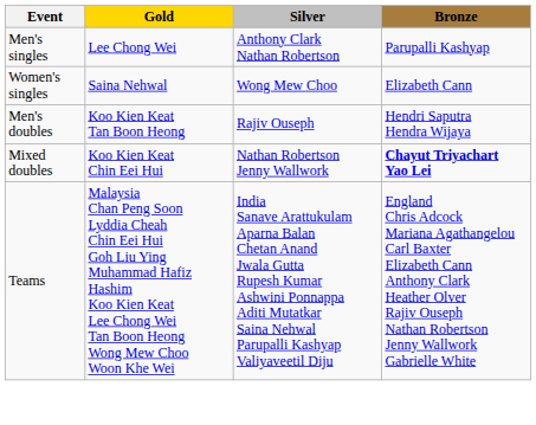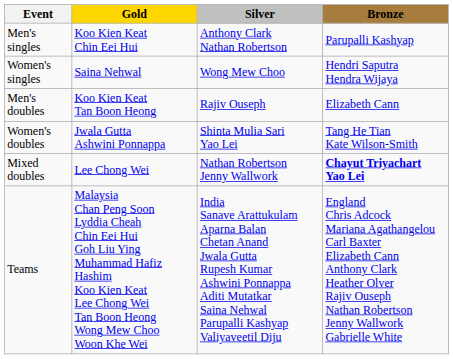 <table class="wikitable" style="width:95%;">
 <tr>
 <th style="width:15%;"><strong>Event</strong></th>
 <th style="background:gold; width:28%;">Gold</th>
 <th style="background:silver; width:28%;">Silver</th>
 <th style="background:#a67d3d; width:28%;">Bronze</th>
 </tr>
 <tr>
 <td>Men's singles</td>
-<td> <a href='#'>Lee Chong Wei</a></td>
+<td> <a href='#'>Koo Kien Keat</a> <br>  <a href='#'>Chin Eei Hui</a></td>
 <td> <a href='#'>Anthony Clark</a> <br> <a href='#'>Nathan Robertson</a></td>
 <td> <a href='#'>Parupalli Kashyap</a></td>
 </tr>
 <tr>
 <td>Women's singles</td>
 <td> <a href='#'>Saina Nehwal</a></td>
 <td> <a href='#'>Wong Mew Choo</a></td>
-<td> <a href='#'>Elizabeth Cann</a></td>
+<td> <a href='#'>Hendri Saputra</a> <br>  <a href='#'>Hendra Wijaya</a></td>
 </tr>
 <tr>
 <td>Men's doubles</td>
 <td> <a href='#'>Koo Kien Keat</a> <br>  <a href='#'>Tan Boon Heong</a></td>
 <td> <a href='#'>Rajiv Ouseph</a></td>
-<td> <a href='#'>Hendri Saputra</a> <br>  <a href='#'>Hendra Wijaya</a></td>
+<td> <a href='#'>Elizabeth Cann</a></td>
+</tr>
+<tr>
+<td>Women's doubles</td>
+<td> <a href='#'>Jwala Gutta</a> <br> <a href='#'>Ashwini Ponnappa</a></td>
+<td> <a href='#'>Shinta Mulia Sari</a> <br>  <a href='#'>Yao Lei</a></td>
+<td> <a href='#'>Tang He Tian</a> <br>  <a href='#'>Kate Wilson-Smith</a></td>
 </tr>
 <tr>
 <td>Mixed doubles</td>
-<td> <a href='#'>Koo Kien Keat</a> <br>  <a href='#'>Chin Eei Hui</a></td>
+<td> <a href='#'>Lee Chong Wei</a></td>
 <td> <a href='#'>Nathan Robertson</a> <br>  <a href='#'>Jenny Wallwork</a></td>
 <td><strong> <a href='#'>Chayut Triyachart</a> <br>  <a href='#'>Yao Lei</a></strong></td>
 </tr>
 <tr>
 <td>Teams</td>
 <td> <a href='#'>Malaysia</a><br><a href='#'>Chan Peng Soon</a><br><a href='#'>Lyddia Cheah</a><br><a href='#'>Chin Eei Hui</a><br><a href='#'>Goh Liu Ying</a><br><a href='#'>Muhammad Hafiz Hashim</a><br><a href='#'>Koo Kien Keat</a><br><a href='#'>Lee Chong Wei</a><br><a href='#'>Tan Boon Heong</a><br><a href='#'>Wong Mew Choo</a><br><a href='#'>Woon Khe Wei</a></td>
 <td> <a href='#'>India</a><br><a href='#'>Sanave Arattukulam</a><br><a href='#'>Aparna Balan</a><br><a href='#'>Chetan Anand</a><br><a href='#'>Jwala Gutta</a> <br><a href='#'>Rupesh Kumar</a><br><a href='#'>Ashwini Ponnappa</a><br><a href='#'>Aditi Mutatkar</a><br><a href='#'>Saina Nehwal</a><br><a href='#'>Parupalli Kashyap</a><br><a href='#'>Valiyaveetil Diju</a></td>
 <td> <a href='#'>England</a><br><a href='#'>Chris Adcock</a><br><a href='#'>Mariana Agathangelou</a><br><a href='#'>Carl Baxter</a><br><a href='#'>Elizabeth Cann</a> <br><a href='#'>Anthony Clark</a><br><a href='#'>Heather Olver</a><br><a href='#'>Rajiv Ouseph</a><br><a href='#'>Nathan Robertson</a><br><a href='#'>Jenny Wallwork</a><br><a href='#'>Gabrielle White</a></td>
 </tr>
 </table>
